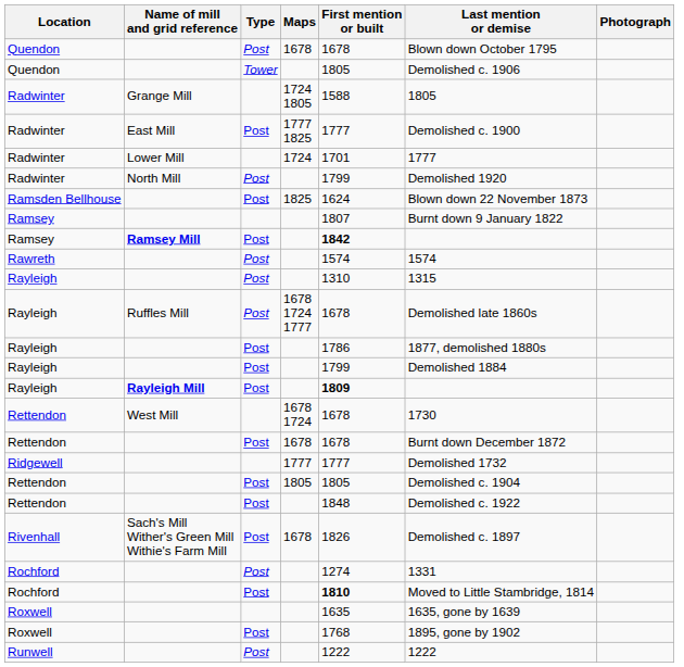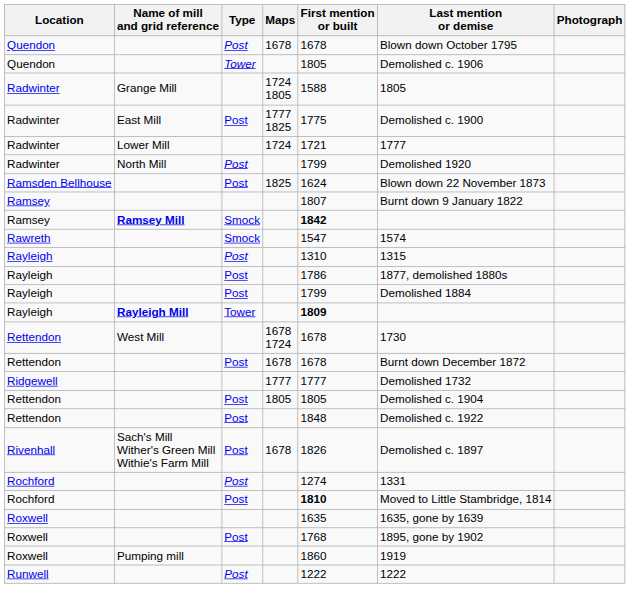 <table class="wikitable">
 <tr>
 <th>Location</th>
 <th>Name of mill<br>and grid reference</th>
 <th>Type</th>
 <th>Maps</th>
 <th>First mention<br>or built</th>
 <th>Last mention<br> or demise</th>
 <th>Photograph</th>
 </tr>
 <tr>
 <td><a href='#'>Quendon</a></td>
 <td></td>
 <td><em><a href='#'>Post</a></em></td>
 <td>1678<br></td>
 <td>1678</td>
 <td>Blown down October 1795</td>
 <td></td>
 </tr>
 <tr>
 <td>Quendon</td>
 <td></td>
 <td><em><a href='#'>Tower</a></em></td>
 <td></td>
 <td>1805</td>
 <td>Demolished c. 1906</td>
 <td></td>
 </tr>
 <tr>
 <td><a href='#'>Radwinter</a></td>
 <td>Grange Mill<br></td>
 <td></td>
 <td>1724<br>1805</td>
 <td>1588</td>
 <td>1805</td>
 <td></td>
 </tr>
 <tr>
 <td>Radwinter</td>
 <td>East Mill<br></td>
 <td><a href='#'>Post</a></td>
 <td>1777<br>1825</td>
-<td>1777</td>
+<td>1775</td>
 <td>Demolished c. 1900</td>
 <td></td>
 </tr>
 <tr>
 <td>Radwinter</td>
 <td>Lower Mill<br></td>
 <td></td>
 <td>1724</td>
-<td>1701</td>
+<td>1721</td>
 <td>1777</td>
 <td></td>
 </tr>
 <tr>
 <td>Radwinter</td>
 <td>North Mill<br></td>
 <td><em><a href='#'>Post</a></em></td>
 <td></td>
 <td>1799</td>
 <td>Demolished 1920</td>
 <td></td>
 </tr>
 <tr>
 <td><a href='#'>Ramsden Bellhouse</a></td>
 <td></td>
 <td><a href='#'>Post</a></td>
 <td>1825</td>
 <td>1624</td>
 <td>Blown down 22 November 1873</td>
 <td></td>
 </tr>
 <tr>
 <td><a href='#'>Ramsey</a></td>
 <td></td>
 <td></td>
 <td></td>
 <td>1807</td>
 <td>Burnt down 9 January 1822</td>
 <td></td>
 </tr>
 <tr>
 <td>Ramsey</td>
 <td><strong><a href='#'>Ramsey Mill</a></strong><br></td>
-<td><a href='#'>Post</a></td>
+<td><a href='#'>Smock</a></td>
 <td></td>
 <td><strong>1842</strong></td>
 <td></td>
 <td></td>
 </tr>
 <tr>
 <td><a href='#'>Rawreth</a></td>
 <td></td>
-<td><em><a href='#'>Post</a></em></td>
+<td><a href='#'>Smock</a></td>
 <td></td>
-<td>1574</td>
+<td>1547</td>
 <td>1574</td>
 <td></td>
 </tr>
 <tr>
 <td><a href='#'>Rayleigh</a></td>
 <td></td>
 <td><em><a href='#'>Post</a></em></td>
 <td></td>
 <td>1310</td>
 <td>1315</td>
-<td></td>
-</tr>
-<tr>
-<td>Rayleigh</td>
-<td>Ruffles Mill<br></td>
-<td><em><a href='#'>Post</a></em></td>
-<td>1678<br>1724<br>1777<br></td>
-<td>1678</td>
-<td>Demolished late 1860s</td>
 <td></td>
 </tr>
 <tr>
 <td>Rayleigh</td>
 <td></td>
 <td><a href='#'>Post</a></td>
 <td></td>
 <td>1786</td>
 <td>1877, demolished 1880s</td>
 <td></td>
 </tr>
 <tr>
 <td>Rayleigh</td>
 <td></td>
 <td><a href='#'>Post</a></td>
 <td></td>
 <td>1799</td>
 <td>Demolished 1884</td>
 <td></td>
 </tr>
 <tr>
 <td>Rayleigh</td>
 <td><strong><a href='#'>Rayleigh Mill</a></strong><br></td>
-<td><a href='#'>Post</a></td>
+<td><a href='#'>Tower</a></td>
 <td></td>
 <td><strong>1809</strong></td>
 <td></td>
 <td></td>
 </tr>
 <tr>
 <td><a href='#'>Rettendon</a></td>
 <td>West Mill<br></td>
 <td></td>
 <td>1678<br>1724</td>
 <td>1678</td>
 <td>1730</td>
 <td></td>
 </tr>
 <tr>
 <td>Rettendon</td>
 <td></td>
 <td><a href='#'>Post</a></td>
 <td>1678<br></td>
 <td>1678</td>
 <td>Burnt down December 1872</td>
 <td></td>
 </tr>
 <tr>
 <td><a href='#'>Ridgewell</a></td>
 <td></td>
 <td></td>
 <td>1777</td>
 <td>1777</td>
 <td>Demolished 1732</td>
 <td></td>
 </tr>
 <tr>
 <td>Rettendon</td>
 <td></td>
 <td><a href='#'>Post</a></td>
 <td>1805</td>
 <td>1805</td>
 <td>Demolished c. 1904</td>
 <td></td>
 </tr>
 <tr>
 <td>Rettendon</td>
 <td></td>
 <td><a href='#'>Post</a></td>
 <td></td>
 <td>1848</td>
 <td>Demolished c. 1922</td>
 <td></td>
 </tr>
 <tr>
 <td><a href='#'>Rivenhall</a></td>
 <td>Sach's Mill<br>Wither's Green Mill<br>Withie's Farm Mill <br></td>
 <td><a href='#'>Post</a></td>
 <td>1678</td>
 <td>1826</td>
 <td>Demolished c. 1897</td>
 <td></td>
 </tr>
 <tr>
 <td><a href='#'>Rochford</a></td>
 <td></td>
 <td><em><a href='#'>Post</a></em></td>
 <td></td>
 <td>1274</td>
 <td>1331</td>
 <td></td>
 </tr>
 <tr>
 <td>Rochford</td>
 <td></td>
 <td><a href='#'>Post</a></td>
 <td></td>
 <td><strong>1810</strong></td>
 <td>Moved to Little Stambridge, 1814</td>
 <td></td>
 </tr>
 <tr>
 <td><a href='#'>Roxwell</a></td>
 <td></td>
 <td></td>
 <td></td>
 <td>1635</td>
 <td>1635, gone by 1639</td>
 <td></td>
 </tr>
 <tr>
 <td>Roxwell</td>
 <td></td>
 <td><a href='#'>Post</a></td>
 <td></td>
 <td>1768</td>
 <td>1895, gone by 1902</td>
 <td></td>
 </tr>
 <tr>
+<td>Roxwell</td>
+<td>Pumping mill</td>
+<td></td>
+<td></td>
+<td>1860</td>
+<td>1919</td>
+<td></td>
+</tr>
+<tr>
 <td><a href='#'>Runwell</a></td>
 <td></td>
 <td><em><a href='#'>Post</a></em></td>
 <td></td>
 <td>1222</td>
 <td>1222</td>
 <td></td>
 </tr>
 </table>
